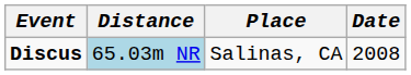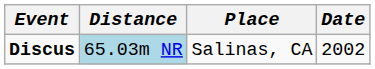 <table class="wikitable">
 <tr>
 <th><em>Event</em></th>
 <th><em>Distance</em></th>
 <th><em>Place</em></th>
 <th><em>Date</em></th>
 </tr>
 <tr>
 <td><strong>Discus</strong></td>
 <td style="background: lightblue;">65.03m <a href='#'>NR</a></td>
 <td>Salinas, CA</td>
-<td>2008</td>
+<td>2002</td>
 </tr>
 </table>
